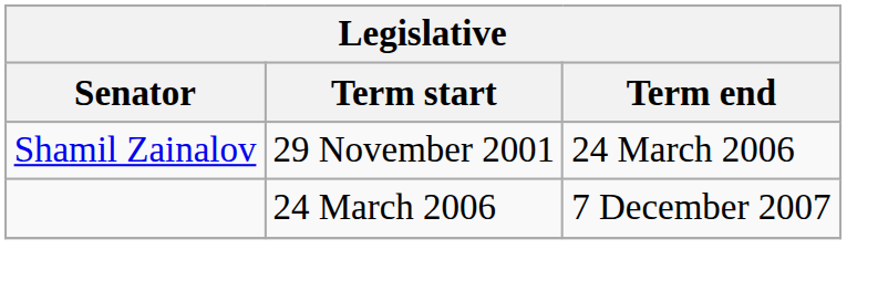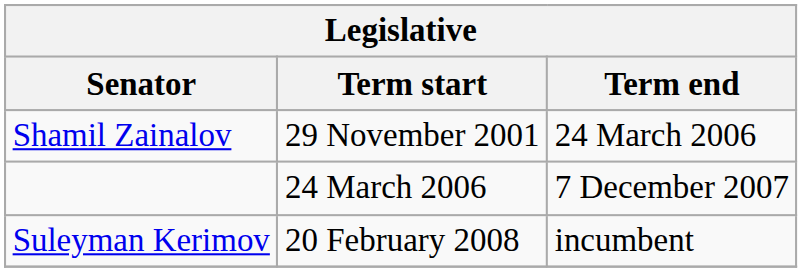 <table class="wikitable sortable">
 <tr>
 <th colspan=3>Legislative</th>
 </tr>
 <tr>
 <th>Senator</th>
 <th>Term start</th>
 <th>Term end</th>
 </tr>
 <tr>
 <td><a href='#'>Shamil Zainalov</a></td>
 <td>29 November 2001</td>
 <td>24 March 2006</td>
 </tr>
 <tr>
 <td></td>
 <td>24 March 2006</td>
 <td>7 December 2007</td>
 </tr>
 <tr>
+<td><a href='#'>Suleyman Kerimov</a></td>
+<td>20 February 2008</td>
+<td>incumbent</td>
+</tr>
+<tr>
 </tr>
 </table>
